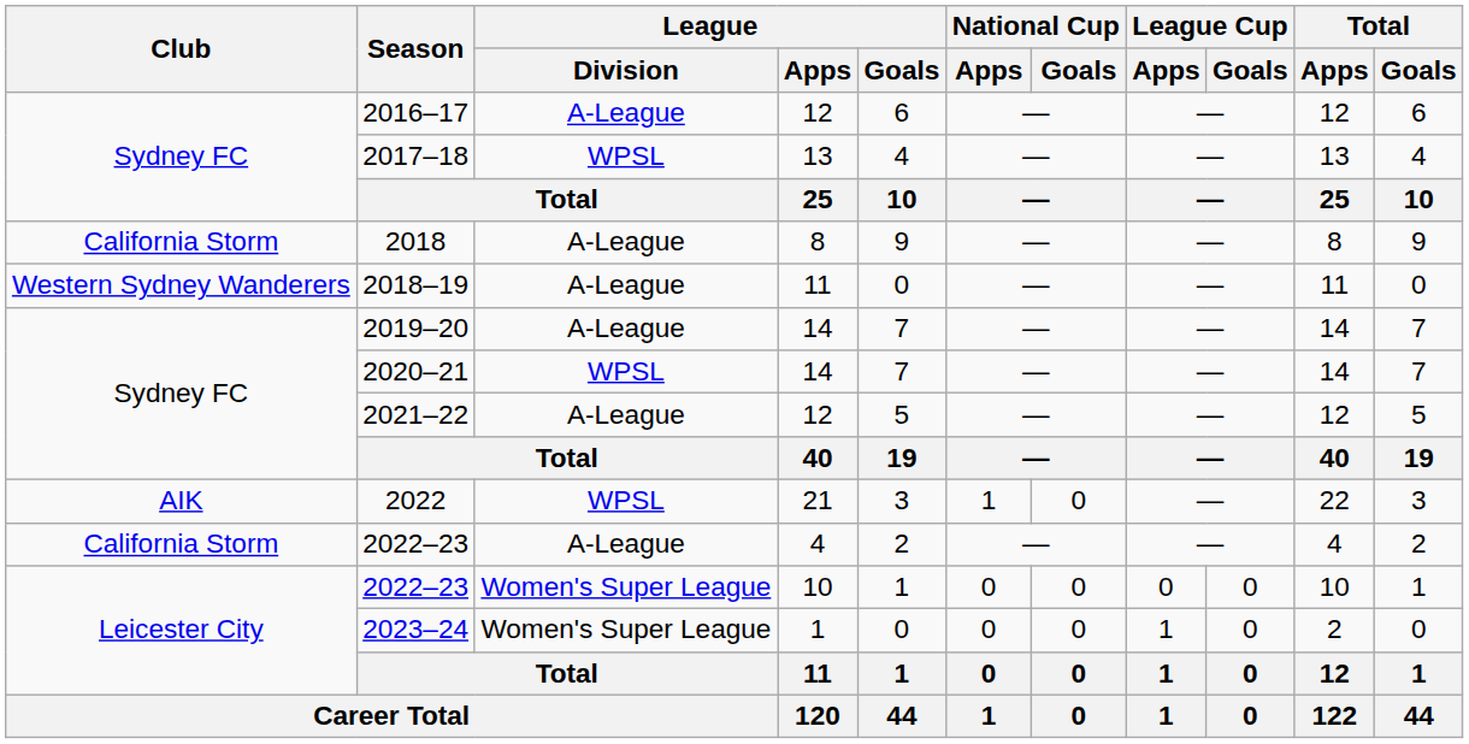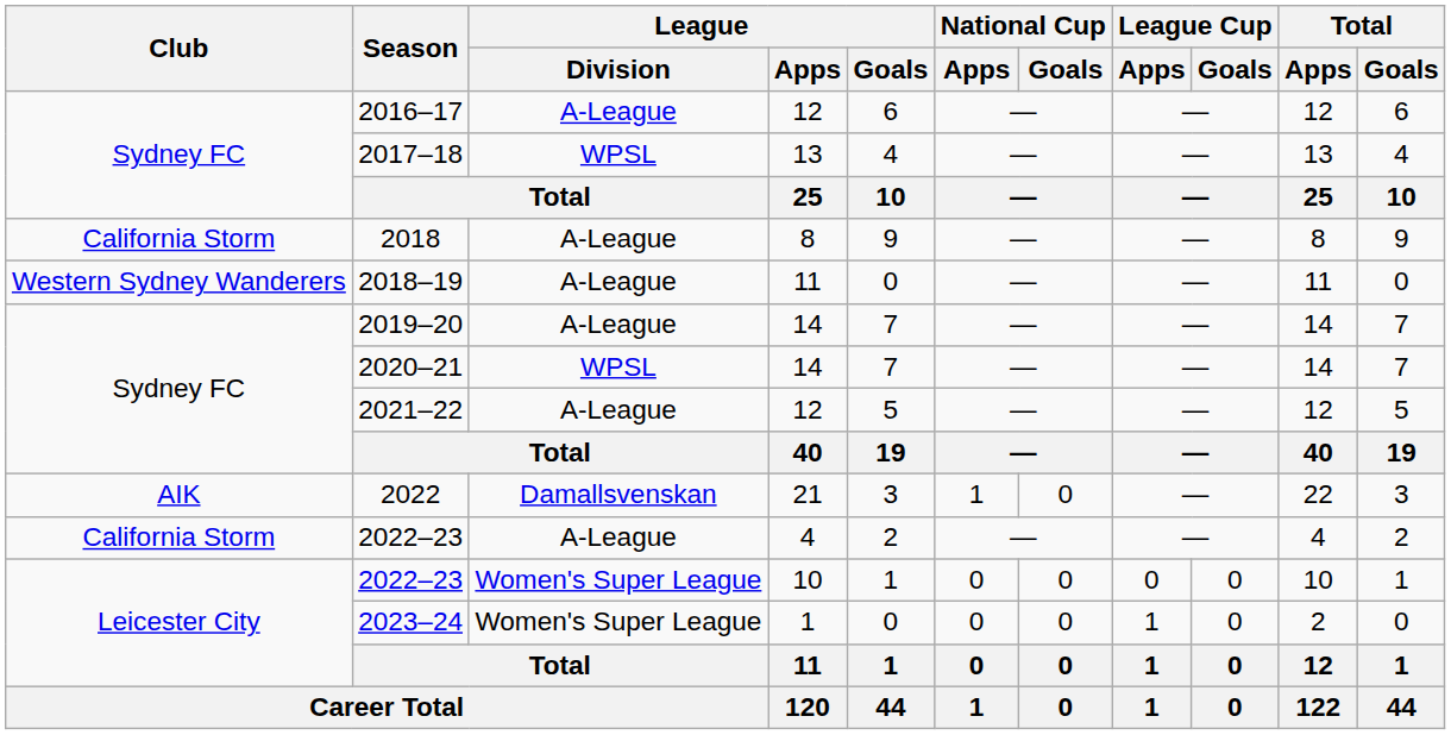 <table class="wikitable" style="text-align:center">
 <tr>
 <th rowspan="2">Club</th>
 <th rowspan="2">Season</th>
 <th colspan="3">League</th>
 <th colspan="2">National Cup</th>
 <th colspan="2">League Cup</th>
 <th colspan="2">Total</th>
 </tr>
 <tr>
 <th>Division</th>
 <th>Apps</th>
 <th>Goals</th>
 <th>Apps</th>
 <th>Goals</th>
 <th>Apps</th>
 <th>Goals</th>
 <th>Apps</th>
 <th>Goals</th>
 </tr>
 <tr>
 <td rowspan="3"><a href='#'>Sydney FC</a></td>
 <td>2016–17</td>
 <td><a href='#'>A-League</a></td>
 <td>12</td>
 <td>6</td>
 <td colspan="2">—</td>
 <td colspan="2">—</td>
 <td>12</td>
 <td>6</td>
 </tr>
 <tr>
 <td>2017–18</td>
 <td><a href='#'>WPSL</a></td>
 <td>13</td>
 <td>4</td>
 <td colspan="2">—</td>
 <td colspan="2">—</td>
 <td>13</td>
 <td>4</td>
 </tr>
 <tr>
 <th colspan="2">Total</th>
 <th>25</th>
 <th>10</th>
 <th colspan="2">—</th>
 <th colspan="2">—</th>
 <th>25</th>
 <th>10</th>
 </tr>
 <tr>
 <td><a href='#'>California Storm</a></td>
 <td>2018</td>
 <td>A-League</td>
 <td>8</td>
 <td>9</td>
 <td colspan="2">—</td>
 <td colspan="2">—</td>
 <td>8</td>
 <td>9</td>
 </tr>
 <tr>
 <td><a href='#'>Western Sydney Wanderers</a></td>
 <td>2018–19</td>
 <td>A-League</td>
 <td>11</td>
 <td>0</td>
 <td colspan="2">—</td>
 <td colspan="2">—</td>
 <td>11</td>
 <td>0</td>
 </tr>
 <tr>
 <td rowspan="4">Sydney FC</td>
 <td>2019–20</td>
 <td>A-League</td>
 <td>14</td>
 <td>7</td>
 <td colspan="2">—</td>
 <td colspan="2">—</td>
 <td>14</td>
 <td>7</td>
 </tr>
 <tr>
 <td>2020–21</td>
 <td><a href='#'>WPSL</a></td>
 <td>14</td>
 <td>7</td>
 <td colspan="2">—</td>
 <td colspan="2">—</td>
 <td>14</td>
 <td>7</td>
 </tr>
 <tr>
 <td>2021–22</td>
 <td>A-League</td>
 <td>12</td>
 <td>5</td>
 <td colspan="2">—</td>
 <td colspan="2">—</td>
 <td>12</td>
 <td>5</td>
 </tr>
 <tr>
 <th colspan="2">Total</th>
 <th>40</th>
 <th>19</th>
 <th colspan="2">—</th>
 <th colspan="2">—</th>
 <th>40</th>
 <th>19</th>
 </tr>
 <tr>
 <td><a href='#'>AIK</a></td>
 <td>2022</td>
-<td><a href='#'>WPSL</a></td>
+<td><a href='#'>Damallsvenskan</a></td>
 <td>21</td>
 <td>3</td>
 <td>1</td>
 <td>0</td>
 <td colspan="2">—</td>
 <td>22</td>
 <td>3</td>
 </tr>
 <tr>
 <td><a href='#'>California Storm</a></td>
 <td>2022–23</td>
 <td>A-League</td>
 <td>4</td>
 <td>2</td>
 <td colspan="2">—</td>
 <td colspan="2">—</td>
 <td>4</td>
 <td>2</td>
 </tr>
 <tr>
 <td rowspan="3"><a href='#'>Leicester City</a></td>
 <td><a href='#'>2022–23</a></td>
 <td><a href='#'>Women's Super League</a></td>
 <td>10</td>
 <td>1</td>
 <td>0</td>
 <td>0</td>
 <td>0</td>
 <td>0</td>
 <td>10</td>
 <td>1</td>
 </tr>
 <tr>
 <td><a href='#'>2023–24</a></td>
 <td>Women's Super League</td>
 <td>1</td>
 <td>0</td>
 <td>0</td>
 <td>0</td>
 <td>1</td>
 <td>0</td>
 <td>2</td>
 <td>0</td>
 </tr>
 <tr>
 <th colspan="2">Total</th>
 <th>11</th>
 <th>1</th>
 <th>0</th>
 <th>0</th>
 <th>1</th>
 <th>0</th>
 <th>12</th>
 <th>1</th>
 </tr>
 <tr>
 <th colspan="3">Career Total</th>
 <th>120</th>
 <th>44</th>
 <th>1</th>
 <th>0</th>
 <th>1</th>
 <th>0</th>
 <th>122</th>
 <th>44</th>
 </tr>
 </table>
